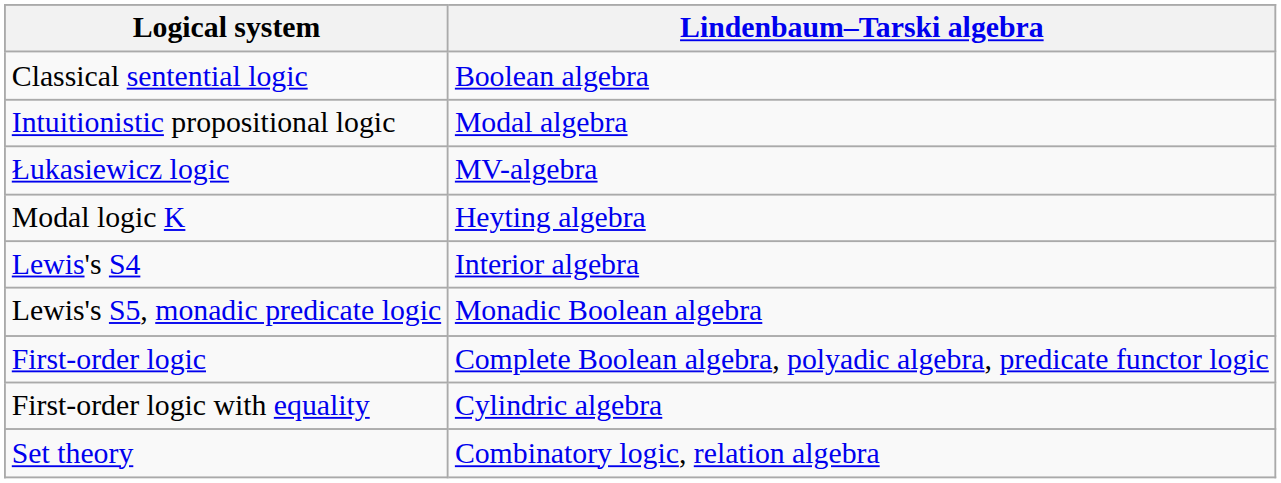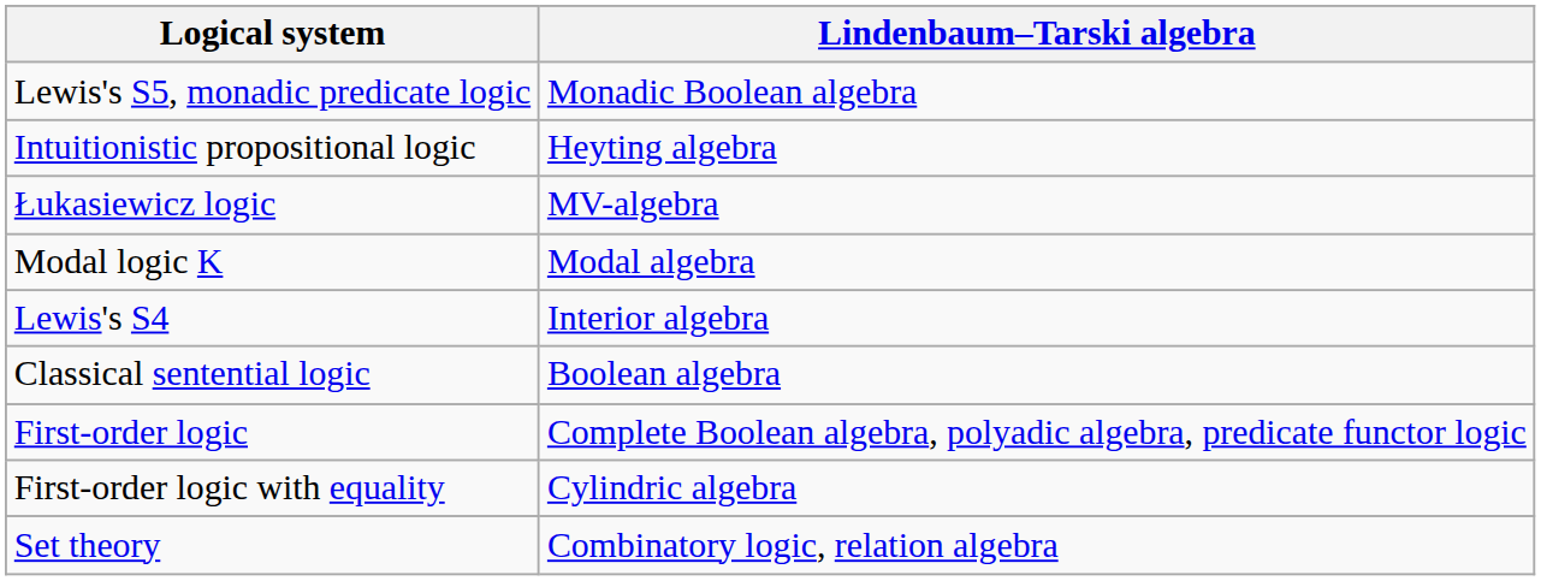 <table class="wikitable">
 <tr>
 <th>Logical system</th>
 <th><a href='#'>Lindenbaum–Tarski algebra</a></th>
 </tr>
 <tr>
-<td>Classical <a href='#'>sentential logic</a></td>
-<td><a href='#'>Boolean algebra</a></td>
+<td>Lewis's <a href='#'>S5</a>, <a href='#'>monadic predicate logic</a></td>
+<td><a href='#'>Monadic Boolean algebra</a></td>
 </tr>
 <tr>
 <td><a href='#'>Intuitionistic</a> propositional logic</td>
-<td><a href='#'>Modal algebra</a></td>
+<td><a href='#'>Heyting algebra</a></td>
 </tr>
 <tr>
 <td><a href='#'>Łukasiewicz logic</a></td>
 <td><a href='#'>MV-algebra</a></td>
 </tr>
 <tr>
 <td>Modal logic <a href='#'>K</a></td>
-<td><a href='#'>Heyting algebra</a></td>
+<td><a href='#'>Modal algebra</a></td>
 </tr>
 <tr>
 <td><a href='#'>Lewis</a>'s <a href='#'>S4</a></td>
 <td><a href='#'>Interior algebra</a></td>
 </tr>
 <tr>
-<td>Lewis's <a href='#'>S5</a>, <a href='#'>monadic predicate logic</a></td>
-<td><a href='#'>Monadic Boolean algebra</a></td>
+<td>Classical <a href='#'>sentential logic</a></td>
+<td><a href='#'>Boolean algebra</a></td>
 </tr>
 <tr>
 <td><a href='#'>First-order logic</a></td>
 <td><a href='#'>Complete Boolean algebra</a>, <a href='#'>polyadic algebra</a>, <a href='#'>predicate functor logic</a></td>
 </tr>
 <tr>
 <td>First-order logic with <a href='#'>equality</a></td>
 <td><a href='#'>Cylindric algebra</a></td>
 </tr>
 <tr>
 <td><a href='#'>Set theory</a></td>
 <td><a href='#'>Combinatory logic</a>, <a href='#'>relation algebra</a></td>
 </tr>
 </table>
